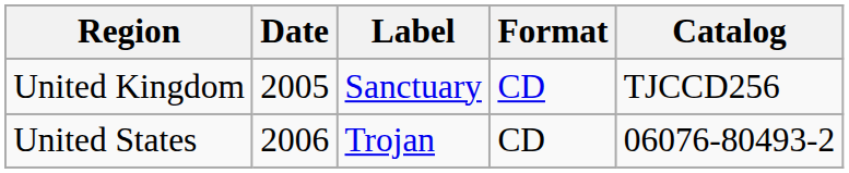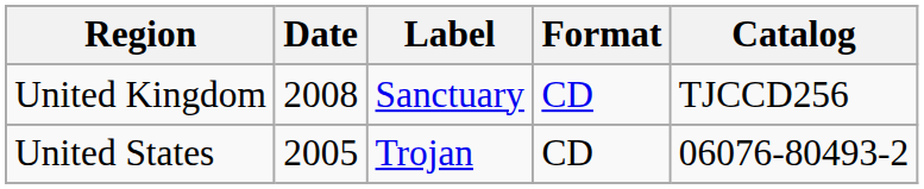 <table class="wikitable">
 <tr>
 <th>Region</th>
 <th>Date</th>
 <th>Label</th>
 <th>Format</th>
 <th>Catalog</th>
 </tr>
 <tr>
 <td>United Kingdom</td>
-<td>2005</td>
+<td>2008</td>
 <td><a href='#'>Sanctuary</a></td>
 <td><a href='#'>CD</a></td>
 <td>TJCCD256</td>
 </tr>
 <tr>
 <td>United States</td>
-<td>2006</td>
+<td>2005</td>
 <td><a href='#'>Trojan</a></td>
 <td>CD</td>
 <td>06076-80493-2</td>
 </tr>
 </table>
